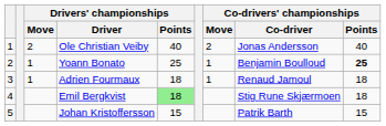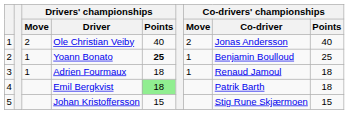 <table class="wikitable" style="font-size:85%;">
 <tr>
 <th rowspan="2"></th>
 <th rowspan="7" style="width:5px;"></th>
 <th colspan="3">Drivers' championships</th>
 <th rowspan="7" style="width:5px;"></th>
 <th colspan="3">Co-drivers' championships</th>
 </tr>
 <tr>
 <th>Move</th>
 <th>Driver</th>
 <th>Points</th>
 <th>Move</th>
 <th>Co-driver</th>
 <th>Points</th>
 </tr>
 <tr>
 <td align="center">1</td>
 <td> 2</td>
 <td><a href='#'>Ole Christian Veiby</a></td>
 <td align="center">40</td>
 <td> 2</td>
 <td><a href='#'>Jonas Andersson</a></td>
 <td align="center">40</td>
 </tr>
 <tr>
 <td align="center">2</td>
 <td> 1</td>
 <td><a href='#'>Yoann Bonato</a></td>
-<td align="center">25</td>
+<td align="center"><strong>25</strong></td>
 <td> 1</td>
 <td><a href='#'>Benjamin Boulloud</a></td>
-<td align="center"><strong>25</strong></td>
+<td align="center">25</td>
 </tr>
 <tr>
 <td align="center">3</td>
 <td> 1</td>
 <td><a href='#'>Adrien Fourmaux</a></td>
 <td align="center">18</td>
 <td> 1</td>
 <td><a href='#'>Renaud Jamoul</a></td>
 <td align="center">18</td>
 </tr>
 <tr>
 <td align="center">4</td>
 <td></td>
 <td><a href='#'>Emil Bergkvist</a></td>
 <td align="center" style="background: lightgreen;">18</td>
 <td></td>
-<td><a href='#'>Stig Rune Skjærmoen</a></td>
+<td><a href='#'>Patrik Barth</a></td>
 <td align="center">18</td>
 </tr>
 <tr>
 <td align="center">5</td>
 <td></td>
 <td><a href='#'>Johan Kristoffersson</a></td>
 <td align="center">15</td>
 <td></td>
-<td><a href='#'>Patrik Barth</a></td>
+<td><a href='#'>Stig Rune Skjærmoen</a></td>
 <td align="center">15</td>
 </tr>
 </table>
